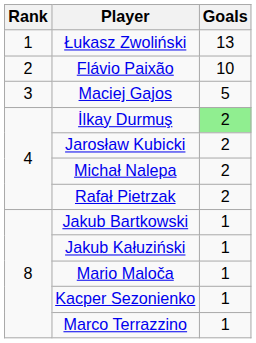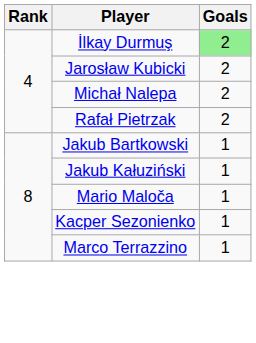 <table class="wikitable" style="text-align: center">
 <tr>
 <th>Rank</th>
 <th>Player</th>
 <th>Goals</th>
-</tr>
-<tr>
-<td>1</td>
-<td><a href='#'>Łukasz Zwoliński</a></td>
-<td>13</td>
-</tr>
-<tr>
-<td>2</td>
-<td><a href='#'>Flávio Paixão</a></td>
-<td>10</td>
-</tr>
-<tr>
-<td>3</td>
-<td><a href='#'>Maciej Gajos</a></td>
-<td>5</td>
 </tr>
 <tr>
 <td rowspan=4>4</td>
 <td><a href='#'>İlkay Durmuş</a></td>
 <td style="background: lightgreen;">2</td>
 </tr>
 <tr>
 <td><a href='#'>Jarosław Kubicki</a></td>
 <td>2</td>
 </tr>
 <tr>
 <td><a href='#'>Michał Nalepa</a></td>
 <td>2</td>
 </tr>
 <tr>
 <td><a href='#'>Rafał Pietrzak</a></td>
 <td>2</td>
 </tr>
 <tr>
 <td rowspan=5>8</td>
 <td><a href='#'>Jakub Bartkowski</a></td>
 <td>1</td>
 </tr>
 <tr>
 <td><a href='#'>Jakub Kałuziński</a></td>
 <td>1</td>
 </tr>
 <tr>
 <td><a href='#'>Mario Maloča</a></td>
 <td>1</td>
 </tr>
 <tr>
 <td><a href='#'>Kacper Sezonienko</a></td>
 <td>1</td>
 </tr>
 <tr>
 <td><a href='#'>Marco Terrazzino</a></td>
 <td>1</td>
 </tr>
 </table>
